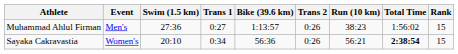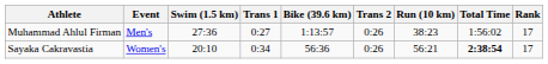 <table class="wikitable" style="font-size:90%">
 <tr>
 <th>Athlete</th>
 <th>Event</th>
 <th>Swim (1.5 km)</th>
 <th>Trans 1</th>
 <th>Bike (39.6 km)</th>
 <th>Trans 2</th>
 <th>Run (10 km)</th>
 <th>Total Time</th>
 <th>Rank</th>
 </tr>
 <tr align=center>
 <td align=left>Muhammad Ahlul Firman</td>
 <td style="text-align:left;"><a href='#'>Men's</a></td>
 <td>27:36</td>
 <td>0:27</td>
 <td>1:13:57</td>
 <td>0:26</td>
 <td>38:23</td>
 <td>1:56:02</td>
-<td>15</td>
+<td>17</td>
 </tr>
 <tr align=center>
 <td align=left>Sayaka Cakravastia</td>
 <td style="text-align:left;"><a href='#'>Women's</a></td>
 <td>20:10</td>
 <td>0:34</td>
 <td>56:36</td>
 <td>0:26</td>
 <td>56:21</td>
 <td><strong>2:38:54</strong></td>
-<td>15</td>
+<td>17</td>
 </tr>
 </table>
